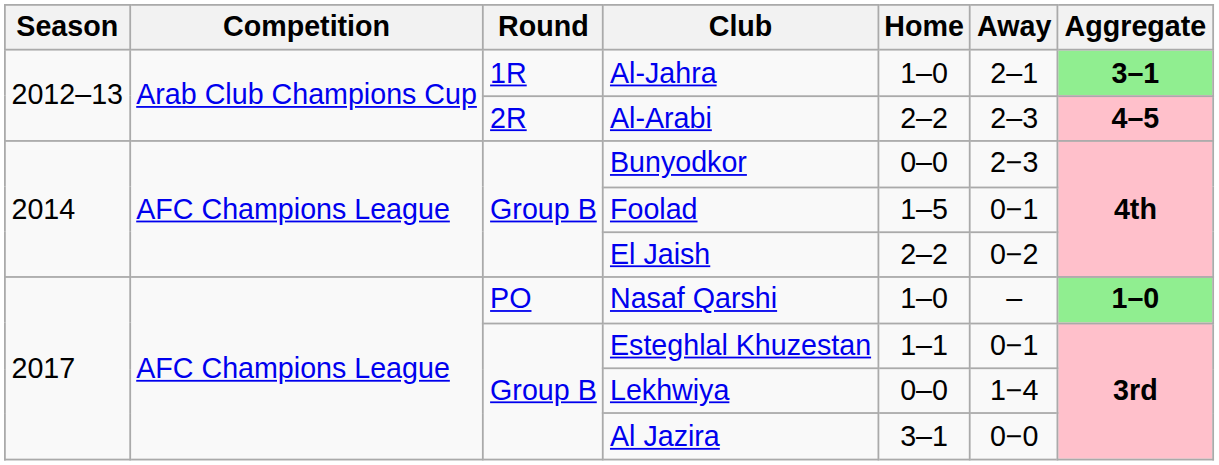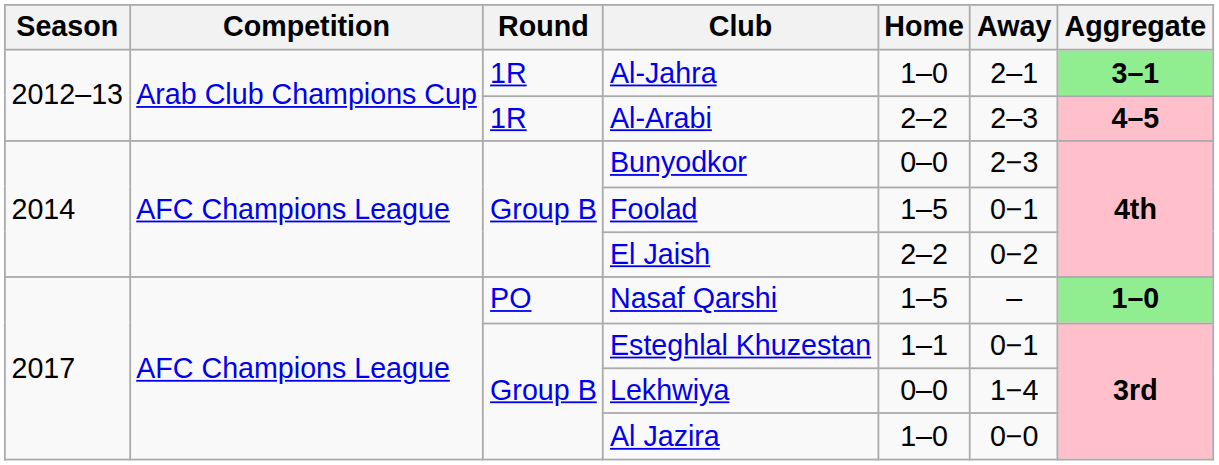 <table class="wikitable">
 <tr>
 <th>Season</th>
 <th>Competition</th>
 <th>Round</th>
 <th>Club</th>
 <th>Home</th>
 <th>Away</th>
 <th>Aggregate</th>
 </tr>
 <tr>
 <td rowspan="2">2012–13</td>
 <td rowspan="2"><a href='#'>Arab Club Champions Cup</a></td>
 <td rowspan="1"><a href='#'>1R</a></td>
 <td> <a href='#'>Al-Jahra</a></td>
 <td style="text-align:center;">1–0</td>
 <td style="text-align:center;">2–1</td>
 <td bgcolor=lightgreen style="text-align:center;"><strong>3–1</strong></td>
 </tr>
 <tr>
-<td rowspan="1"><a href='#'>2R</a></td>
+<td rowspan="1"><a href='#'>1R</a></td>
 <td> <a href='#'>Al-Arabi</a></td>
 <td style="text-align:center;">2–2</td>
 <td style="text-align:center;">2–3</td>
 <td bgcolor=pink style="text-align:center;"><strong>4–5</strong></td>
 </tr>
 <tr>
 <td rowspan="3">2014</td>
 <td rowspan="3"><a href='#'>AFC Champions League</a></td>
 <td rowspan="3"><a href='#'>Group B</a></td>
 <td> <a href='#'>Bunyodkor</a></td>
 <td style="text-align:center;">0–0</td>
 <td style="text-align:center;">2−3</td>
 <td bgcolor=pink style="text-align:center;" rowspan="3"><strong>4th</strong></td>
 </tr>
 <tr>
 <td> <a href='#'>Foolad</a></td>
 <td style="text-align:center;">1–5</td>
 <td style="text-align:center;">0−1</td>
 </tr>
 <tr>
 <td> <a href='#'>El Jaish</a></td>
 <td style="text-align:center;">2–2</td>
 <td style="text-align:center;">0−2</td>
 </tr>
 <tr>
 <td rowspan="4">2017</td>
 <td rowspan="4"><a href='#'>AFC Champions League</a></td>
 <td rowspan="1"><a href='#'>PO</a></td>
 <td> <a href='#'>Nasaf Qarshi</a></td>
-<td style="text-align:center;">1–0</td>
+<td style="text-align:center;">1–5</td>
 <td style="text-align:center;">–</td>
 <td bgcolor=lightgreen style="text-align:center;"><strong>1–0</strong></td>
 </tr>
 <tr>
 <td rowspan="3"><a href='#'>Group B</a></td>
 <td> <a href='#'>Esteghlal Khuzestan</a></td>
 <td style="text-align:center;">1–1</td>
 <td style="text-align:center;">0−1</td>
 <td bgcolor=pink style="text-align:center;" rowspan="3"><strong>3rd</strong></td>
 </tr>
 <tr>
 <td> <a href='#'>Lekhwiya</a></td>
 <td style="text-align:center;">0–0</td>
 <td style="text-align:center;">1−4</td>
 </tr>
 <tr>
 <td> <a href='#'>Al Jazira</a></td>
-<td style="text-align:center;">3–1</td>
+<td style="text-align:center;">1–0</td>
 <td style="text-align:center;">0−0</td>
 </tr>
 </table>
